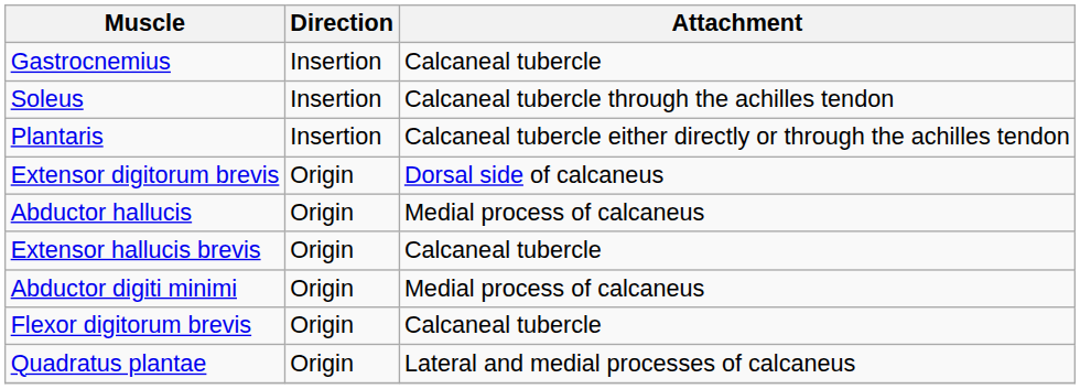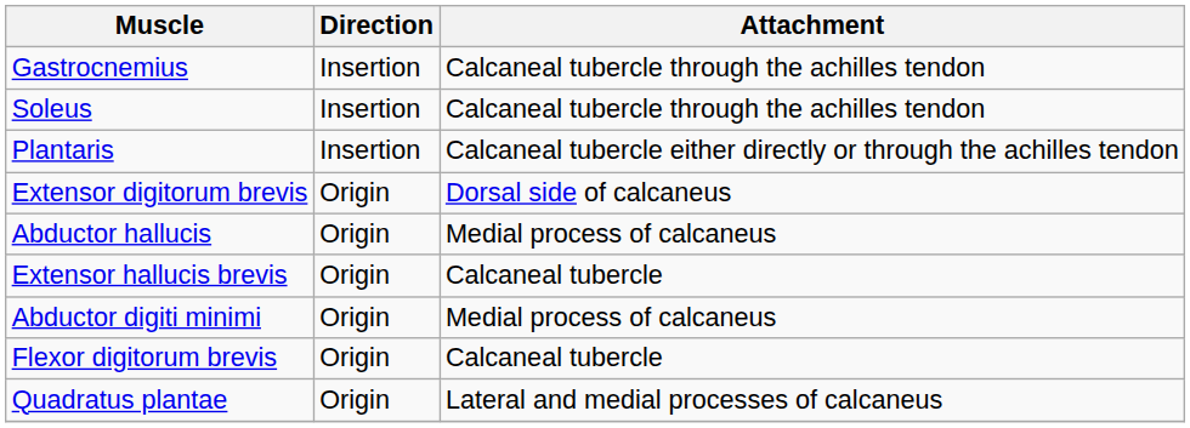 <table class="wikitable">
 <tr>
 <th>Muscle</th>
 <th>Direction</th>
 <th>Attachment</th>
 </tr>
 <tr>
 <td><a href='#'>Gastrocnemius</a></td>
 <td>Insertion</td>
-<td>Calcaneal tubercle</td>
+<td>Calcaneal tubercle through the achilles tendon</td>
 </tr>
 <tr>
 <td><a href='#'>Soleus</a></td>
 <td>Insertion</td>
 <td>Calcaneal tubercle through the achilles tendon</td>
 </tr>
 <tr>
 <td><a href='#'>Plantaris</a></td>
 <td>Insertion</td>
 <td>Calcaneal tubercle either directly or through the achilles tendon</td>
 </tr>
 <tr>
 <td><a href='#'>Extensor digitorum brevis</a></td>
 <td>Origin</td>
 <td><a href='#'>Dorsal side</a> of calcaneus</td>
 </tr>
 <tr>
 <td><a href='#'>Abductor hallucis</a></td>
 <td>Origin</td>
 <td>Medial process of calcaneus</td>
 </tr>
 <tr>
 <td><a href='#'>Extensor hallucis brevis</a></td>
 <td>Origin</td>
 <td>Calcaneal tubercle</td>
 </tr>
 <tr>
 <td><a href='#'>Abductor digiti minimi</a></td>
 <td>Origin</td>
 <td>Medial process of calcaneus</td>
 </tr>
 <tr>
 <td><a href='#'>Flexor digitorum brevis</a></td>
 <td>Origin</td>
 <td>Calcaneal tubercle</td>
 </tr>
 <tr>
 <td><a href='#'>Quadratus plantae</a></td>
 <td>Origin</td>
 <td>Lateral and medial processes of calcaneus</td>
 </tr>
 <tr>
 </tr>
 </table>
